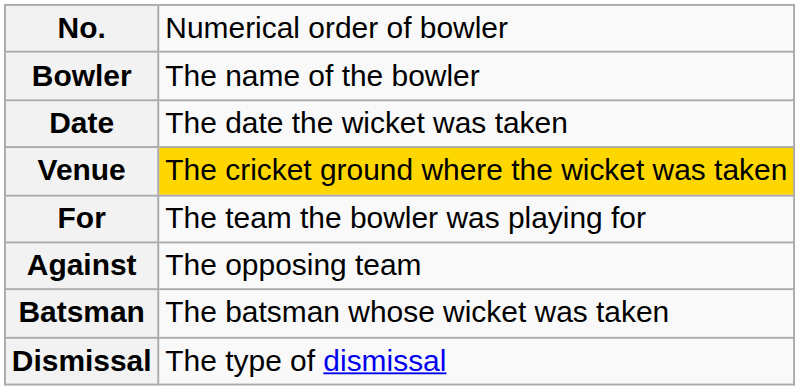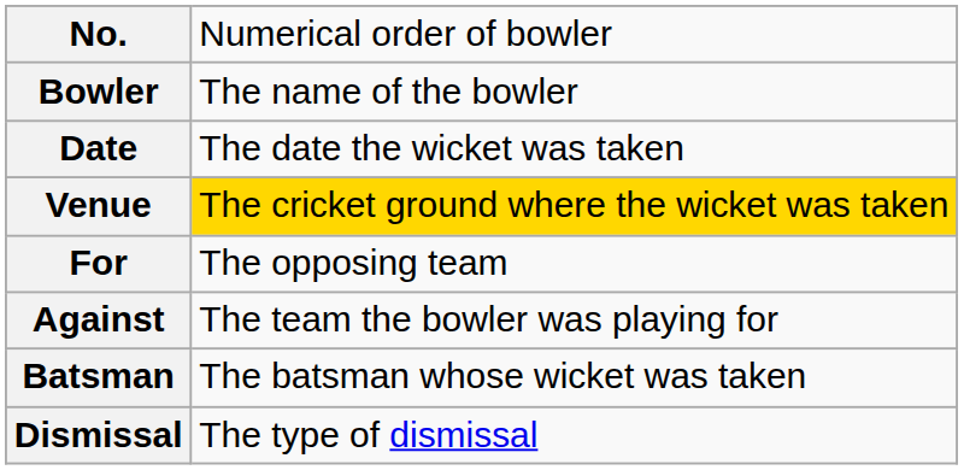 <table class="wikitable plainrowheaders">
 <tr>
 <th scope=row>No.</th>
 <td>Numerical order of bowler</td>
 </tr>
 <tr>
 <th scope=row>Bowler</th>
 <td>The name of the bowler</td>
 </tr>
 <tr>
 <th scope=row>Date</th>
 <td>The date the wicket was taken</td>
 </tr>
 <tr>
 <th scope=row>Venue</th>
 <td style="background: gold;">The cricket ground where the wicket was taken</td>
 </tr>
 <tr>
 <th scope=row>For</th>
-<td>The team the bowler was playing for</td>
+<td>The opposing team</td>
 </tr>
 <tr>
 <th scope=row>Against</th>
-<td>The opposing team</td>
+<td>The team the bowler was playing for</td>
 </tr>
 <tr>
 <th scope=row>Batsman</th>
 <td>The batsman whose wicket was taken</td>
 </tr>
 <tr>
 <th scope=row>Dismissal</th>
 <td>The type of <a href='#'>dismissal</a></td>
 </tr>
 </table>
